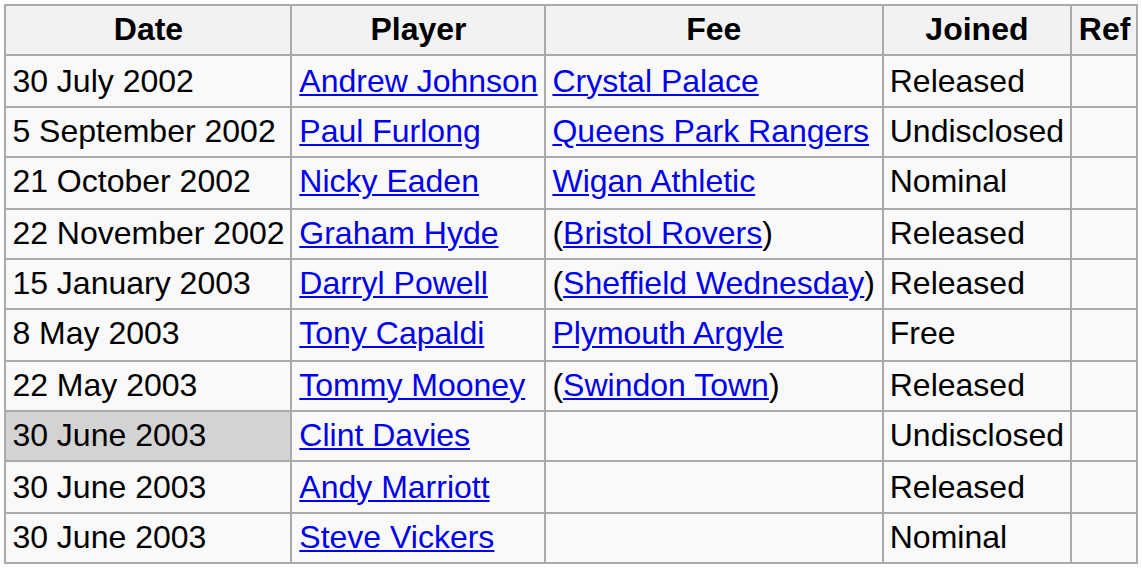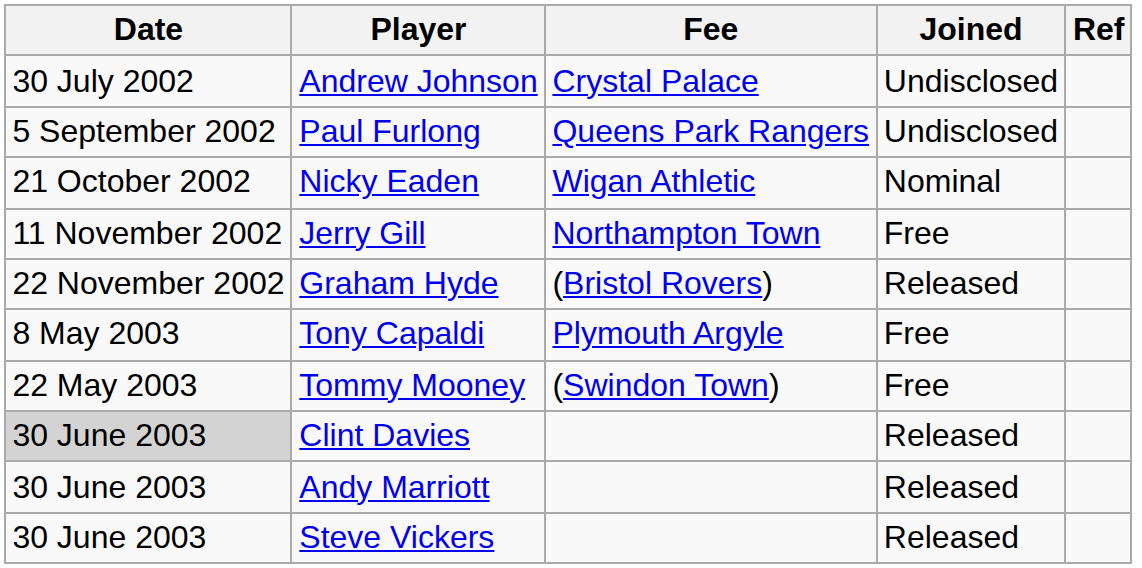 <table class="wikitable" style="text-align: left">
 <tr>
 <th>Date</th>
 <th>Player</th>
 <th>Fee</th>
 <th>Joined</th>
 <th>Ref</th>
 </tr>
 <tr>
 <td>30 July 2002</td>
 <td><a href='#'>Andrew Johnson</a></td>
 <td><a href='#'>Crystal Palace</a></td>
-<td>Released</td>
+<td>Undisclosed</td>
 <td style="text-align: center"></td>
 </tr>
 <tr>
 <td>5 September 2002</td>
 <td><a href='#'>Paul Furlong</a></td>
 <td><a href='#'>Queens Park Rangers</a></td>
 <td>Undisclosed</td>
 <td style="text-align: center"></td>
 </tr>
 <tr>
 <td>21 October 2002</td>
 <td><a href='#'>Nicky Eaden</a></td>
 <td><a href='#'>Wigan Athletic</a></td>
 <td>Nominal</td>
 <td style="text-align: center"></td>
 </tr>
 <tr>
+<td>11 November 2002</td>
+<td><a href='#'>Jerry Gill</a></td>
+<td><a href='#'>Northampton Town</a></td>
+<td>Free</td>
+<td style="text-align: center"></td>
+</tr>
+<tr>
 <td>22 November 2002</td>
 <td><a href='#'>Graham Hyde</a></td>
 <td>(<a href='#'>Bristol Rovers</a>)</td>
-<td>Released</td>
-<td style="text-align: center"></td>
-</tr>
-<tr>
-<td>15 January 2003</td>
-<td><a href='#'>Darryl Powell</a></td>
-<td>(<a href='#'>Sheffield Wednesday</a>)</td>
 <td>Released</td>
 <td style="text-align: center"></td>
 </tr>
 <tr>
 <td>8 May 2003</td>
 <td><a href='#'>Tony Capaldi</a></td>
 <td><a href='#'>Plymouth Argyle</a></td>
 <td>Free</td>
 <td style="text-align: center"></td>
 </tr>
 <tr>
 <td>22 May 2003</td>
 <td><a href='#'>Tommy Mooney</a></td>
 <td>(<a href='#'>Swindon Town</a>)</td>
-<td>Released</td>
+<td>Free</td>
 <td style="text-align: center"></td>
 </tr>
 <tr>
 <td style="background: lightgrey;">30 June 2003</td>
 <td><a href='#'>Clint Davies</a></td>
 <td></td>
-<td>Undisclosed</td>
+<td>Released</td>
 <td style="text-align: center"></td>
 </tr>
 <tr>
 <td>30 June 2003</td>
 <td><a href='#'>Andy Marriott</a></td>
 <td></td>
 <td>Released</td>
 <td style="text-align: center"></td>
 </tr>
 <tr>
 <td>30 June 2003</td>
 <td><a href='#'>Steve Vickers</a></td>
 <td></td>
-<td>Nominal</td>
+<td>Released</td>
 <td style="text-align: center"></td>
 </tr>
 </table>
